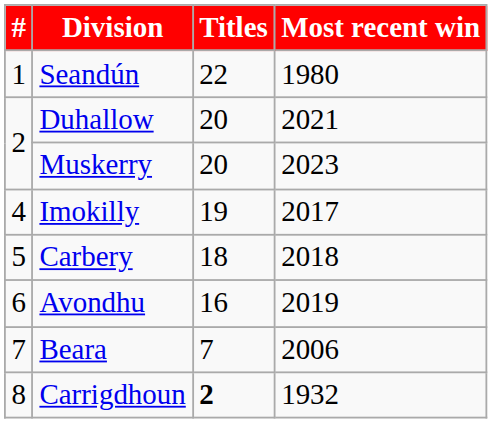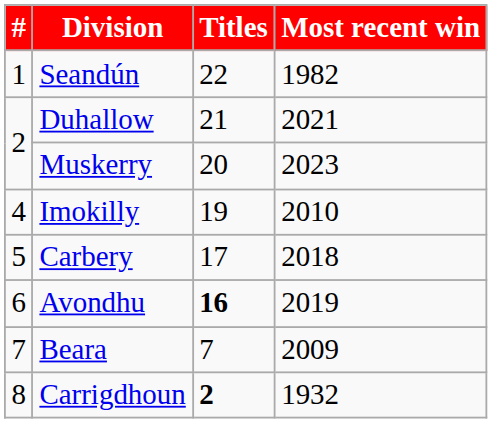 <table class="wikitable sortable">
 <tr>
 <th style="background:red;color:white">#</th>
 <th style="background:red;color:white">Division</th>
 <th style="background:red;color:white">Titles</th>
 <th style="background:red;color:white">Most recent win</th>
 </tr>
 <tr>
 <td>1</td>
 <td> <a href='#'>Seandún</a></td>
 <td>22</td>
-<td>1980</td>
+<td>1982</td>
 </tr>
 <tr>
 <td rowspan="2">2</td>
 <td> <a href='#'>Duhallow</a></td>
-<td>20</td>
+<td>21</td>
 <td>2021</td>
 </tr>
 <tr>
 <td> <a href='#'>Muskerry</a></td>
 <td>20</td>
 <td>2023</td>
 </tr>
 <tr>
 <td>4</td>
 <td> <a href='#'>Imokilly</a></td>
 <td>19</td>
-<td>2017</td>
+<td>2010</td>
 </tr>
 <tr>
 <td>5</td>
 <td> <a href='#'>Carbery</a></td>
-<td>18</td>
+<td>17</td>
 <td>2018</td>
 </tr>
 <tr>
 <td>6</td>
 <td> <a href='#'>Avondhu</a></td>
-<td>16</td>
+<td><strong>16</strong></td>
 <td>2019</td>
 </tr>
 <tr>
 <td>7</td>
 <td> <a href='#'>Beara</a></td>
 <td>7</td>
-<td>2006</td>
+<td>2009</td>
 </tr>
 <tr>
 <td>8</td>
 <td> <a href='#'>Carrigdhoun</a></td>
 <td><strong>2</strong></td>
 <td>1932</td>
 </tr>
 </table>
